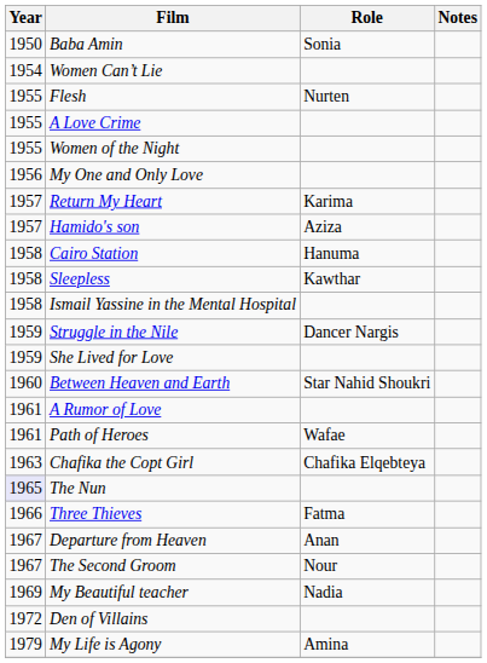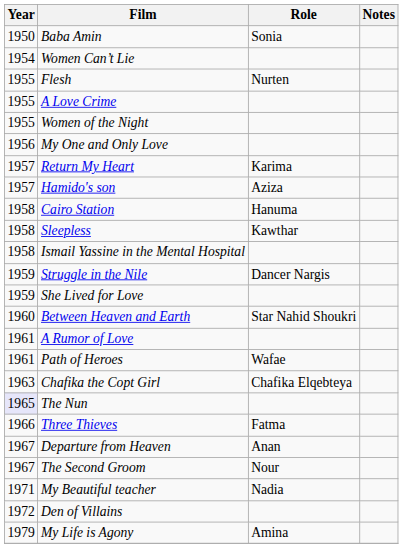 <table Class="wikitable sortable">
 <tr>
 <th>Year</th>
 <th>Film</th>
 <th>Role</th>
 <th class="unsortable">Notes</th>
 </tr>
 <tr>
 <td>1950</td>
 <td><em>Baba Amin</em></td>
 <td>Sonia</td>
 <td></td>
 </tr>
 <tr>
 <td>1954</td>
 <td><em>Women Can’t Lie</em></td>
 <td></td>
 <td></td>
 </tr>
 <tr>
 <td>1955</td>
 <td><em>Flesh</em></td>
 <td>Nurten</td>
 <td></td>
 </tr>
 <tr>
 <td>1955</td>
 <td><em><a href='#'>A Love Crime</a></em></td>
 <td></td>
 <td></td>
 </tr>
 <tr>
 <td>1955</td>
 <td><em>Women of the Night</em></td>
 <td></td>
 <td></td>
 </tr>
 <tr>
 <td>1956</td>
 <td><em>My One and Only Love</em></td>
 <td></td>
 <td></td>
 </tr>
 <tr>
 <td>1957</td>
 <td><em><a href='#'>Return My Heart</a></em></td>
 <td>Karima</td>
 <td></td>
 </tr>
 <tr>
 <td>1957</td>
 <td><em><a href='#'>Hamido's son</a></em></td>
 <td>Aziza</td>
 <td></td>
 </tr>
 <tr>
 <td>1958</td>
 <td><em><a href='#'>Cairo Station</a></em></td>
 <td>Hanuma</td>
 <td></td>
 </tr>
 <tr>
 <td>1958</td>
 <td><em><a href='#'>Sleepless</a></em></td>
 <td>Kawthar</td>
 <td></td>
 </tr>
 <tr>
 <td>1958</td>
 <td><em>Ismail Yassine in the Mental Hospital</em></td>
 <td></td>
 <td></td>
 </tr>
 <tr>
 <td>1959</td>
 <td><em><a href='#'>Struggle in the Nile</a></em></td>
 <td>Dancer Nargis</td>
 <td></td>
 </tr>
 <tr>
 <td>1959</td>
 <td><em>She Lived for Love</em></td>
 <td></td>
 <td></td>
 </tr>
 <tr>
 <td>1960</td>
 <td><em><a href='#'>Between Heaven and Earth</a></em></td>
 <td>Star Nahid Shoukri</td>
 <td></td>
 </tr>
 <tr>
 <td>1961</td>
 <td><em><a href='#'>A Rumor of Love</a></em></td>
 <td></td>
 <td></td>
 </tr>
 <tr>
 <td>1961</td>
 <td><em>Path of Heroes</em></td>
 <td>Wafae</td>
 <td></td>
 </tr>
 <tr>
 <td>1963</td>
 <td><em>Chafika the Copt Girl</em></td>
 <td>Chafika Elqebteya</td>
 <td></td>
 </tr>
 <tr>
 <td style="background: lavender;">1965</td>
 <td><em>The Nun</em></td>
 <td></td>
 <td></td>
 </tr>
 <tr>
 <td>1966</td>
 <td><em><a href='#'>Three Thieves</a></em></td>
 <td>Fatma</td>
 <td></td>
 </tr>
 <tr>
 <td>1967</td>
 <td><em>Departure from Heaven</em></td>
 <td>Anan</td>
 <td></td>
 </tr>
 <tr>
 <td>1967</td>
 <td><em>The Second Groom</em></td>
 <td>Nour</td>
 <td></td>
 </tr>
 <tr>
-<td>1969</td>
+<td>1971</td>
 <td><em>My Beautiful teacher</em></td>
 <td>Nadia</td>
 <td></td>
 </tr>
 <tr>
 <td>1972</td>
 <td><em>Den of Villains</em></td>
 <td></td>
 <td></td>
 </tr>
 <tr>
 <td>1979</td>
 <td><em>My Life is Agony</em></td>
 <td>Amina</td>
 <td></td>
 </tr>
 <tr>
 </tr>
 </table>
